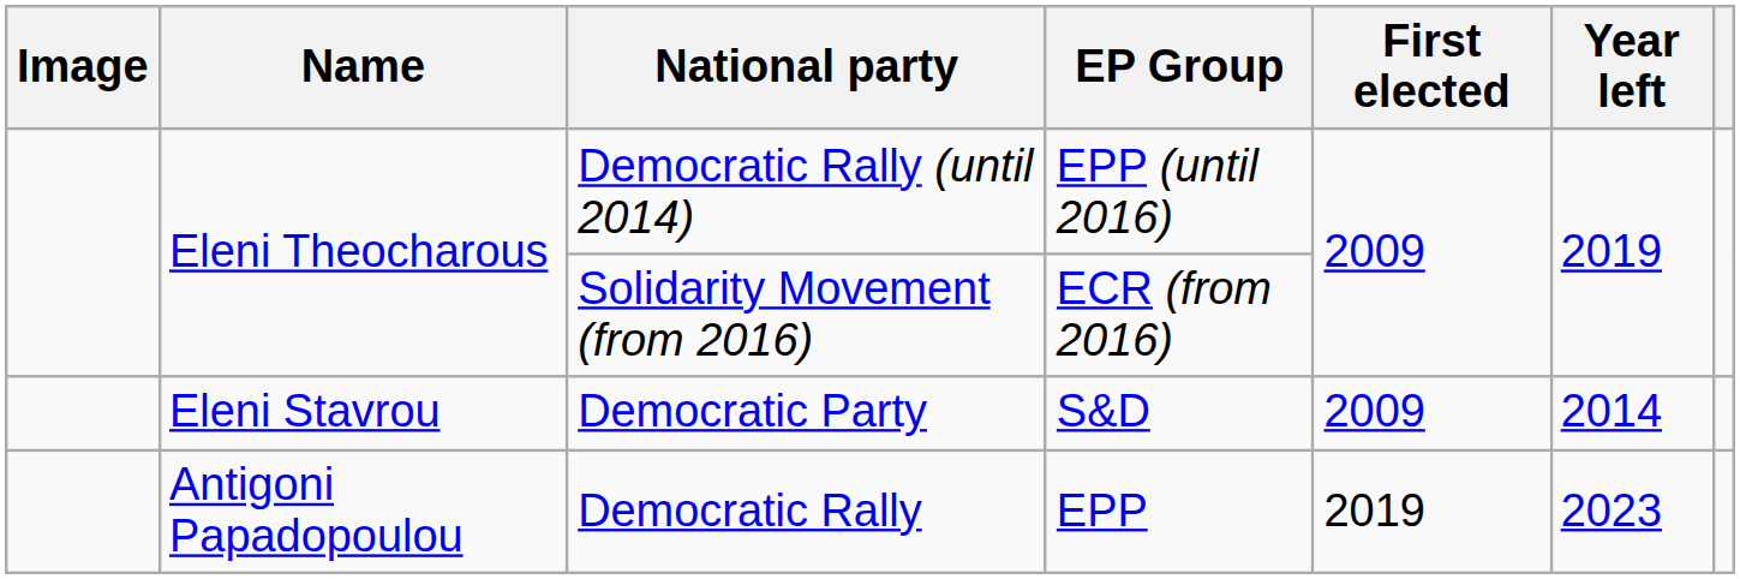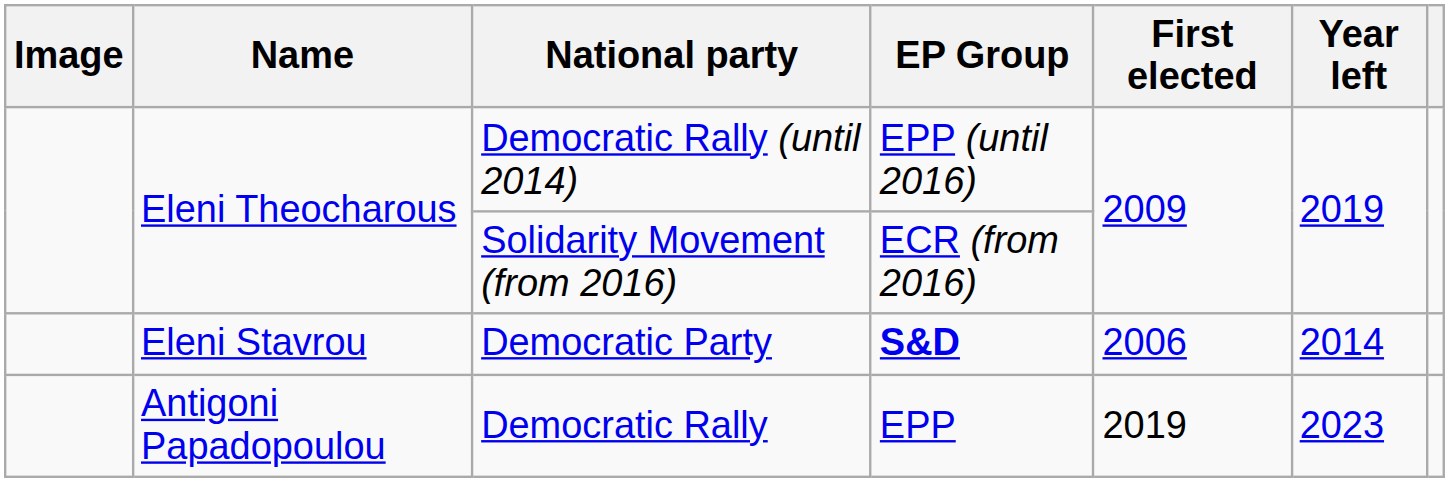 <table class="wikitable sortable">
 <tr>
 <th>Image</th>
 <th>Name</th>
 <th>National party</th>
 <th>EP Group</th>
 <th>First elected</th>
 <th>Year left</th>
 <th></th>
 </tr>
 <tr>
 <td rowspan="2"></td>
 <td rowspan="2"><a href='#'>Eleni Theocharous</a></td>
 <td> <a href='#'>Democratic Rally</a> <em>(until 2014)</em></td>
 <td> <a href='#'>EPP</a> <em>(until 2016)</em></td>
 <td rowspan="2"><a href='#'>2009</a></td>
 <td rowspan="2"><a href='#'>2019</a></td>
 <td rowspan="2"></td>
 </tr>
 <tr>
 <td> <a href='#'>Solidarity Movement</a> <em>(from 2016)</em></td>
 <td> <a href='#'>ECR</a> <em>(from 2016)</em></td>
 </tr>
 <tr>
 <td></td>
 <td><a href='#'>Eleni Stavrou</a></td>
 <td> <a href='#'>Democratic Party</a></td>
-<td> <a href='#'>S&D</a></td>
-<td><a href='#'>2009</a></td>
+<td><strong> <a href='#'>S&D</a></strong></td>
+<td><a href='#'>2006</a></td>
 <td><a href='#'>2014</a></td>
 <td></td>
 </tr>
 <tr>
 <td></td>
 <td><a href='#'>Antigoni Papadopoulou</a></td>
 <td> <a href='#'>Democratic Rally</a></td>
 <td> <a href='#'>EPP</a></td>
 <td>2019</td>
 <td><a href='#'>2023</a></td>
 <td></td>
 </tr>
 </table>
